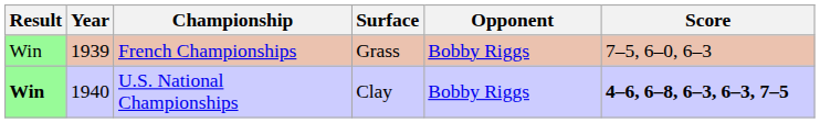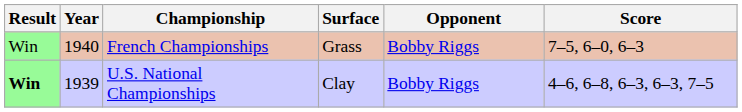 <table class='sortable wikitable'>
 <tr>
 <th style="width:40px">Result</th>
 <th style="width:30px">Year</th>
 <th style="width:190px">Championship</th>
 <th style="width:50px">Surface</th>
 <th style="width:140px">Opponent</th>
 <th style="width:170px" class="unsortable">Score</th>
 </tr>
 <tr style="background:#ebc2af;">
 <td style="background:#98fb98;">Win</td>
-<td>1939</td>
+<td>1940</td>
 <td><a href='#'>French Championships</a></td>
 <td>Grass</td>
 <td> <a href='#'>Bobby Riggs</a></td>
 <td>7–5, 6–0, 6–3</td>
 </tr>
 <tr style="background:#ccf;">
 <td style="background:#98fb98;"><strong>Win</strong></td>
-<td>1940</td>
+<td>1939</td>
 <td><a href='#'>U.S. National Championships</a></td>
 <td>Clay</td>
 <td> <a href='#'>Bobby Riggs</a></td>
-<td><strong>4–6, 6–8, 6–3, 6–3, 7–5</strong></td>
+<td>4–6, 6–8, 6–3, 6–3, 7–5</td>
 </tr>
 </table>
